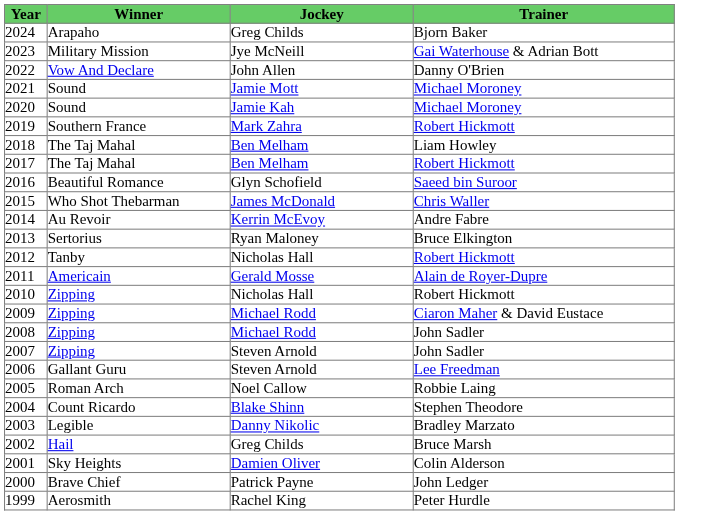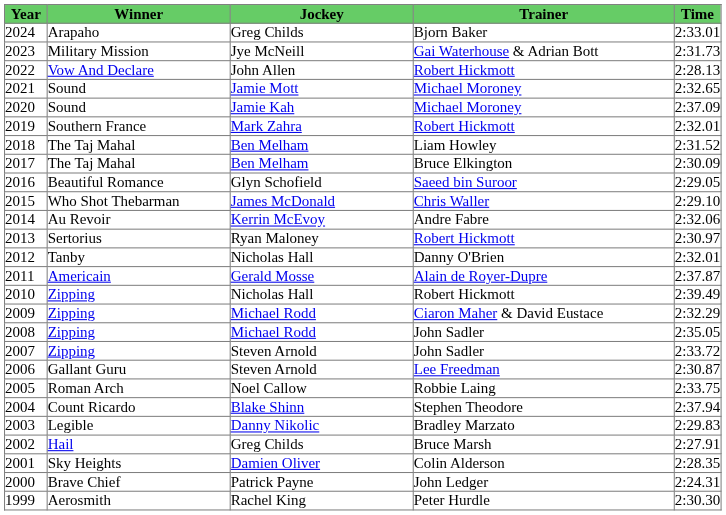 <table class = "sortable" | border="1" cellpadding="0" style="border-collapse: collapse; font-size:90%">
 <tr bgcolor="#66cc66" align="center">
 <th width="40px"><strong>Year</strong><br></th>
 <th width="175px"><strong>Winner</strong><br></th>
 <th width="175px"><strong>Jockey</strong><br></th>
 <th width="250px"><strong>Trainer</strong><br></th>
+<th width="40px"><strong>Time</strong><br></th>
 </tr>
 <tr>
 <td>2024</td>
 <td>Arapaho</td>
 <td>Greg Childs</td>
 <td>Bjorn Baker</td>
+<td>2:33.01</td>
 </tr>
 <tr>
 <td>2023</td>
 <td>Military Mission</td>
 <td>Jye McNeill</td>
 <td><a href='#'>Gai Waterhouse</a> & Adrian Bott</td>
+<td>2:31.73</td>
 </tr>
 <tr>
 <td>2022</td>
 <td><a href='#'>Vow And Declare</a></td>
 <td>John Allen</td>
-<td>Danny O'Brien</td>
+<td><a href='#'>Robert Hickmott</a></td>
+<td>2:28.13</td>
 </tr>
 <tr>
 <td>2021</td>
 <td>Sound</td>
 <td><a href='#'>Jamie Mott</a></td>
 <td><a href='#'>Michael Moroney</a></td>
+<td>2:32.65</td>
 </tr>
 <tr>
 <td>2020</td>
 <td>Sound</td>
 <td><a href='#'>Jamie Kah</a></td>
 <td><a href='#'>Michael Moroney</a></td>
+<td>2:37.09</td>
 </tr>
 <tr>
 <td>2019</td>
 <td>Southern France</td>
 <td><a href='#'>Mark Zahra</a></td>
 <td><a href='#'>Robert Hickmott</a></td>
+<td>2:32.01</td>
 </tr>
 <tr>
 <td>2018</td>
 <td>The Taj Mahal</td>
 <td><a href='#'>Ben Melham</a></td>
 <td>Liam Howley</td>
+<td>2:31.52</td>
 </tr>
 <tr>
 <td>2017</td>
 <td>The Taj Mahal</td>
 <td><a href='#'>Ben Melham</a></td>
-<td><a href='#'>Robert Hickmott</a></td>
+<td>Bruce Elkington</td>
+<td>2:30.09</td>
 </tr>
 <tr>
 <td>2016</td>
 <td>Beautiful Romance</td>
 <td>Glyn Schofield</td>
 <td><a href='#'>Saeed bin Suroor</a></td>
+<td>2:29.05</td>
 </tr>
 <tr>
 <td>2015</td>
 <td>Who Shot Thebarman</td>
 <td><a href='#'>James McDonald</a></td>
 <td><a href='#'>Chris Waller</a></td>
+<td>2:29.10</td>
 </tr>
 <tr>
 <td>2014</td>
 <td>Au Revoir</td>
 <td><a href='#'>Kerrin McEvoy</a></td>
 <td>Andre Fabre</td>
+<td>2:32.06</td>
 </tr>
 <tr>
 <td>2013</td>
 <td>Sertorius</td>
 <td>Ryan Maloney</td>
-<td>Bruce Elkington</td>
+<td><a href='#'>Robert Hickmott</a></td>
+<td>2:30.97</td>
 </tr>
 <tr>
 <td>2012</td>
 <td>Tanby</td>
 <td>Nicholas Hall</td>
-<td><a href='#'>Robert Hickmott</a></td>
+<td>Danny O'Brien</td>
+<td>2:32.01</td>
 </tr>
 <tr>
 <td>2011</td>
 <td><a href='#'>Americain</a></td>
 <td><a href='#'>Gerald Mosse</a></td>
 <td><a href='#'>Alain de Royer-Dupre</a></td>
+<td>2:37.87</td>
 </tr>
 <tr>
 <td>2010</td>
 <td><a href='#'>Zipping</a></td>
 <td>Nicholas Hall</td>
 <td>Robert Hickmott</td>
+<td>2:39.49</td>
 </tr>
 <tr>
 <td>2009</td>
 <td><a href='#'>Zipping</a></td>
 <td><a href='#'>Michael Rodd</a></td>
 <td><a href='#'>Ciaron Maher</a> & David Eustace</td>
+<td>2:32.29</td>
 </tr>
 <tr>
 <td>2008</td>
 <td><a href='#'>Zipping</a></td>
 <td><a href='#'>Michael Rodd</a></td>
 <td>John Sadler</td>
+<td>2:35.05</td>
 </tr>
 <tr>
 <td>2007</td>
 <td><a href='#'>Zipping</a></td>
 <td>Steven Arnold</td>
 <td>John Sadler</td>
+<td>2:33.72</td>
 </tr>
 <tr>
 <td>2006</td>
 <td>Gallant Guru</td>
 <td>Steven Arnold</td>
 <td><a href='#'>Lee Freedman</a></td>
+<td>2:30.87</td>
 </tr>
 <tr>
 <td>2005</td>
 <td>Roman Arch</td>
 <td>Noel Callow</td>
 <td>Robbie Laing</td>
+<td>2:33.75</td>
 </tr>
 <tr>
 <td>2004</td>
 <td>Count Ricardo</td>
 <td><a href='#'>Blake Shinn</a></td>
 <td>Stephen Theodore</td>
+<td>2:37.94</td>
 </tr>
 <tr>
 <td>2003</td>
 <td>Legible</td>
 <td><a href='#'>Danny Nikolic</a></td>
 <td>Bradley Marzato</td>
+<td>2:29.83</td>
 </tr>
 <tr>
 <td>2002</td>
 <td><a href='#'>Hail</a></td>
 <td>Greg Childs</td>
 <td>Bruce Marsh</td>
+<td>2:27.91</td>
 </tr>
 <tr>
 <td>2001</td>
 <td>Sky Heights</td>
 <td><a href='#'>Damien Oliver</a></td>
 <td>Colin Alderson</td>
+<td>2:28.35</td>
 </tr>
 <tr>
 <td>2000</td>
 <td>Brave Chief</td>
 <td>Patrick Payne</td>
 <td>John Ledger</td>
+<td>2:24.31</td>
 </tr>
 <tr>
 <td>1999</td>
 <td>Aerosmith</td>
 <td>Rachel King</td>
 <td>Peter Hurdle</td>
+<td>2:30.30</td>
 </tr>
 </table>
